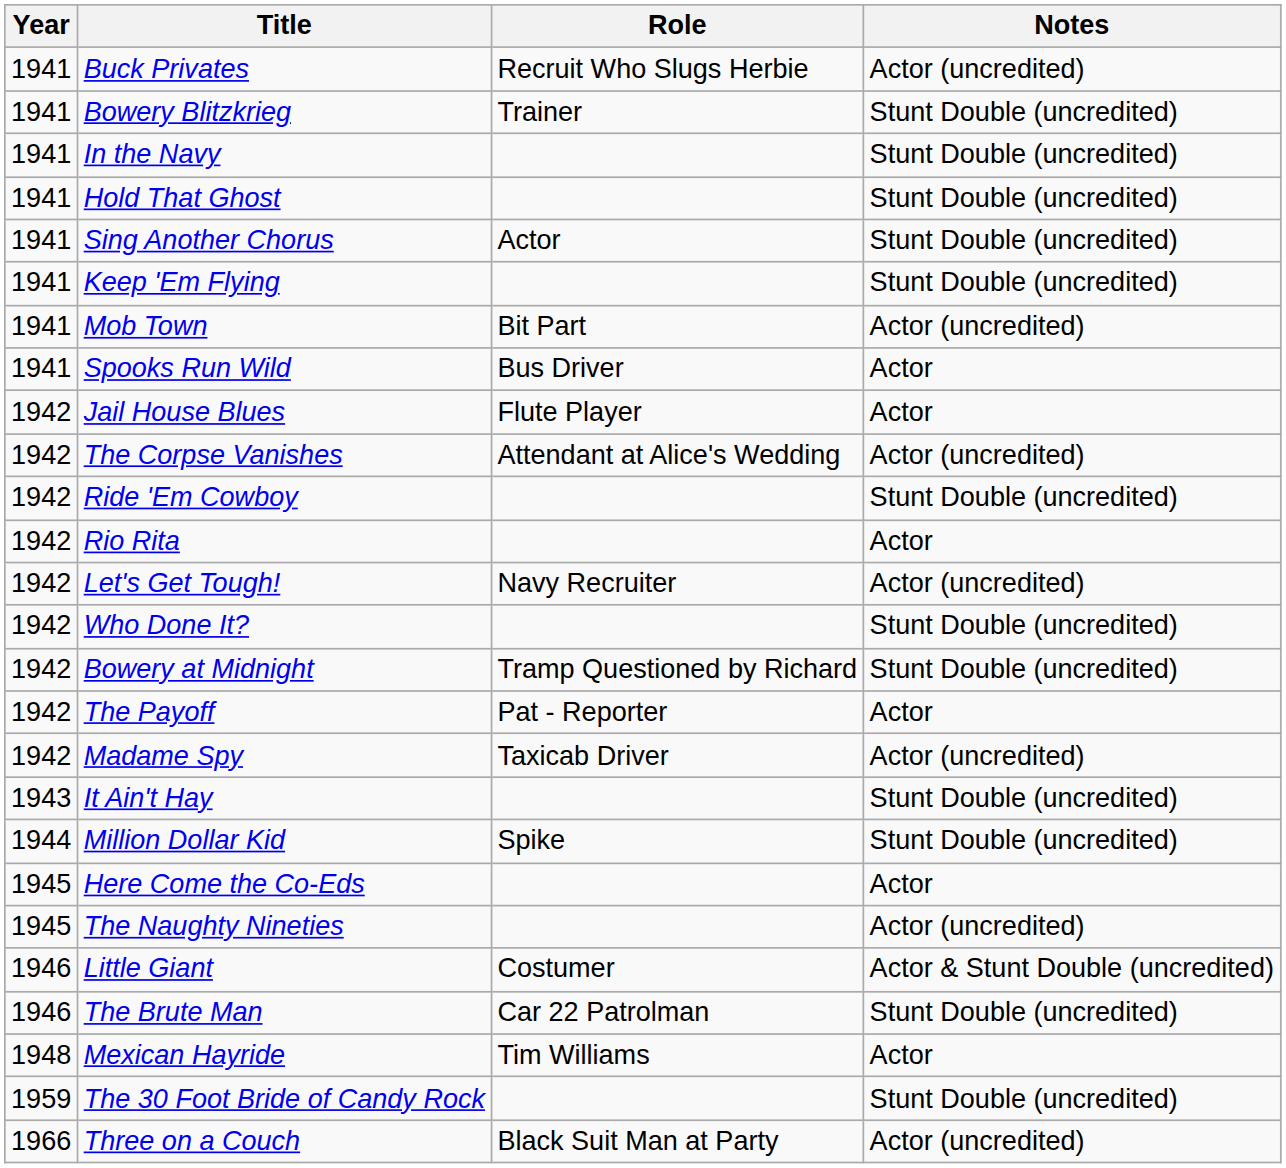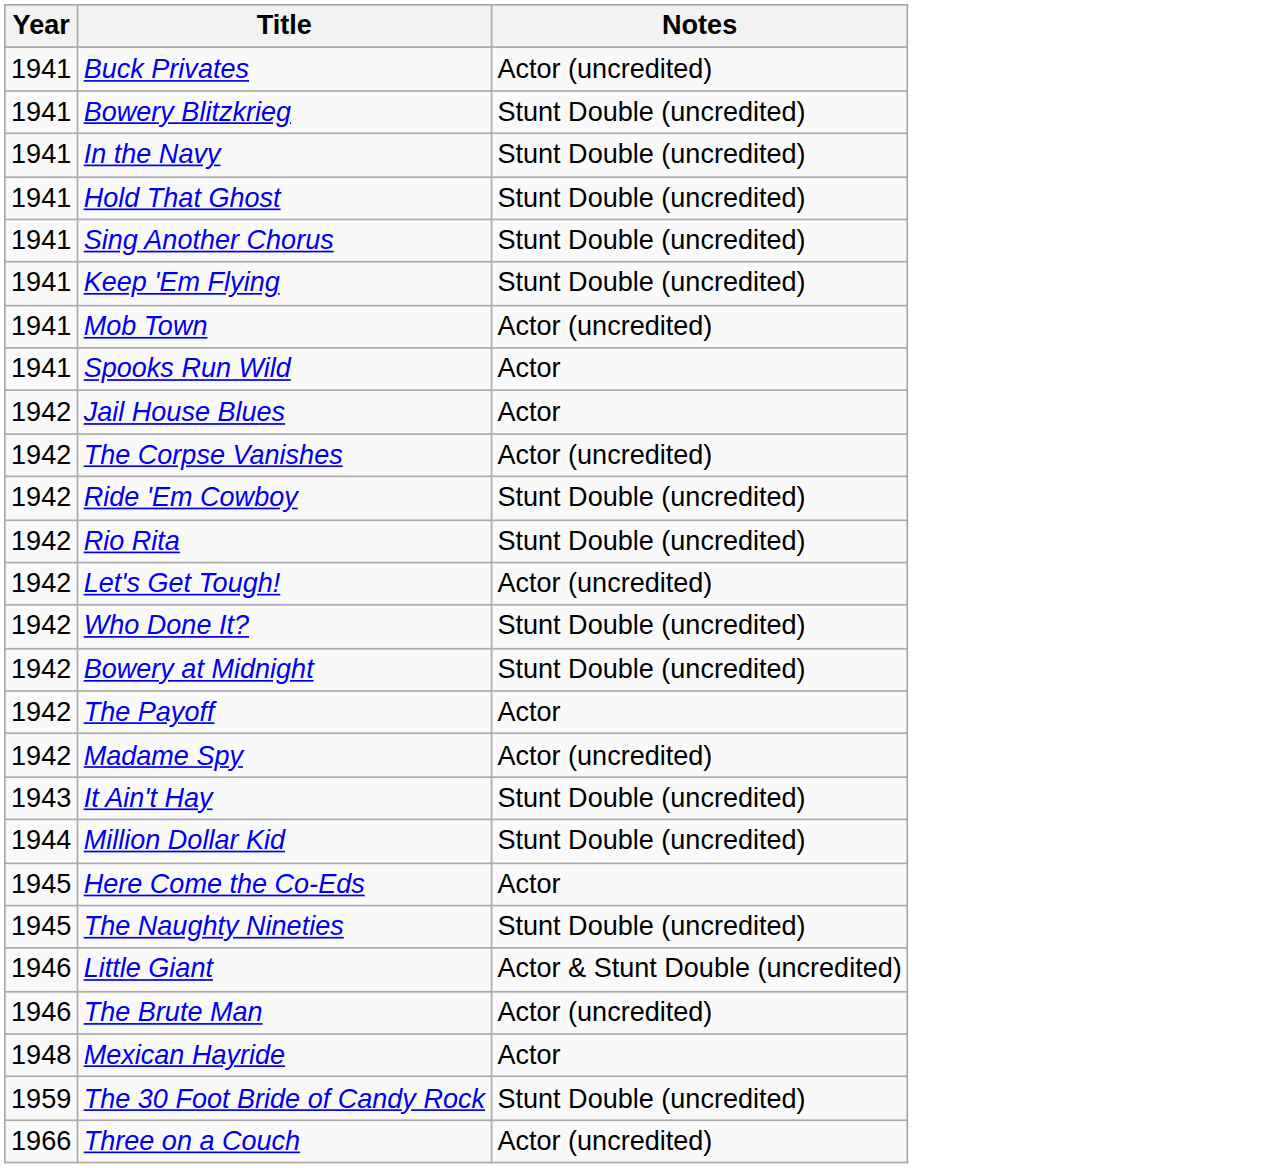 <table class="wikitable">
 <tr>
 <th>Year</th>
 <th>Title</th>
-<th>Role</th>
 <th>Notes</th>
 </tr>
 <tr>
 <td>1941</td>
 <td><em><a href='#'>Buck Privates</a></em></td>
-<td>Recruit Who Slugs Herbie</td>
 <td>Actor (uncredited)</td>
 </tr>
 <tr>
 <td>1941</td>
 <td><em><a href='#'>Bowery Blitzkrieg</a></em></td>
-<td>Trainer</td>
 <td>Stunt Double (uncredited)</td>
 </tr>
 <tr>
 <td>1941</td>
 <td><em><a href='#'>In the Navy</a></em></td>
-<td></td>
 <td>Stunt Double (uncredited)</td>
 </tr>
 <tr>
 <td>1941</td>
 <td><em><a href='#'>Hold That Ghost</a></em></td>
-<td></td>
 <td>Stunt Double (uncredited)</td>
 </tr>
 <tr>
 <td>1941</td>
 <td><em><a href='#'>Sing Another Chorus</a></em></td>
-<td>Actor</td>
 <td>Stunt Double (uncredited)</td>
 </tr>
 <tr>
 <td>1941</td>
 <td><em><a href='#'>Keep 'Em Flying</a></em></td>
-<td></td>
 <td>Stunt Double (uncredited)</td>
 </tr>
 <tr>
 <td>1941</td>
 <td><em><a href='#'>Mob Town</a></em></td>
-<td>Bit Part</td>
 <td>Actor (uncredited)</td>
 </tr>
 <tr>
 <td>1941</td>
 <td><em><a href='#'>Spooks Run Wild</a></em></td>
-<td>Bus Driver</td>
 <td>Actor</td>
 </tr>
 <tr>
 <td>1942</td>
 <td><em><a href='#'>Jail House Blues</a></em></td>
-<td>Flute Player</td>
 <td>Actor</td>
 </tr>
 <tr>
 <td>1942</td>
 <td><em><a href='#'>The Corpse Vanishes</a></em></td>
-<td>Attendant at Alice's Wedding</td>
 <td>Actor (uncredited)</td>
 </tr>
 <tr>
 <td>1942</td>
 <td><em><a href='#'>Ride 'Em Cowboy</a></em></td>
-<td></td>
 <td>Stunt Double (uncredited)</td>
 </tr>
 <tr>
 <td>1942</td>
 <td><em><a href='#'>Rio Rita</a></em></td>
-<td></td>
-<td>Actor</td>
+<td>Stunt Double (uncredited)</td>
 </tr>
 <tr>
 <td>1942</td>
 <td><em><a href='#'>Let's Get Tough!</a></em></td>
-<td>Navy Recruiter</td>
 <td>Actor (uncredited)</td>
 </tr>
 <tr>
 <td>1942</td>
 <td><em><a href='#'>Who Done It?</a></em></td>
-<td></td>
 <td>Stunt Double (uncredited)</td>
 </tr>
 <tr>
 <td>1942</td>
 <td><em><a href='#'>Bowery at Midnight</a></em></td>
-<td>Tramp Questioned by Richard</td>
 <td>Stunt Double (uncredited)</td>
 </tr>
 <tr>
 <td>1942</td>
 <td><em><a href='#'>The Payoff</a></em></td>
-<td>Pat - Reporter</td>
 <td>Actor</td>
 </tr>
 <tr>
 <td>1942</td>
 <td><em><a href='#'>Madame Spy</a></em></td>
-<td>Taxicab Driver</td>
 <td>Actor (uncredited)</td>
 </tr>
 <tr>
 <td>1943</td>
 <td><em><a href='#'>It Ain't Hay</a></em></td>
-<td></td>
 <td>Stunt Double (uncredited)</td>
 </tr>
 <tr>
 <td>1944</td>
 <td><em><a href='#'>Million Dollar Kid</a></em></td>
-<td>Spike</td>
 <td>Stunt Double (uncredited)</td>
 </tr>
 <tr>
 <td>1945</td>
 <td><em><a href='#'>Here Come the Co-Eds</a></em></td>
-<td></td>
 <td>Actor</td>
 </tr>
 <tr>
 <td>1945</td>
 <td><em><a href='#'>The Naughty Nineties</a></em></td>
-<td></td>
-<td>Actor (uncredited)</td>
+<td>Stunt Double (uncredited)</td>
 </tr>
 <tr>
 <td>1946</td>
 <td><em><a href='#'>Little Giant</a></em></td>
-<td>Costumer</td>
 <td>Actor & Stunt Double (uncredited)</td>
 </tr>
 <tr>
 <td>1946</td>
 <td><em><a href='#'>The Brute Man</a></em></td>
-<td>Car 22 Patrolman</td>
-<td>Stunt Double (uncredited)</td>
+<td>Actor (uncredited)</td>
 </tr>
 <tr>
 <td>1948</td>
 <td><em><a href='#'>Mexican Hayride</a></em></td>
-<td>Tim Williams</td>
 <td>Actor</td>
 </tr>
 <tr>
 <td>1959</td>
 <td><em><a href='#'>The 30 Foot Bride of Candy Rock</a></em></td>
-<td></td>
 <td>Stunt Double (uncredited)</td>
 </tr>
 <tr>
 <td>1966</td>
 <td><em><a href='#'>Three on a Couch</a></em></td>
-<td>Black Suit Man at Party</td>
 <td>Actor (uncredited)</td>
 </tr>
 </table>
